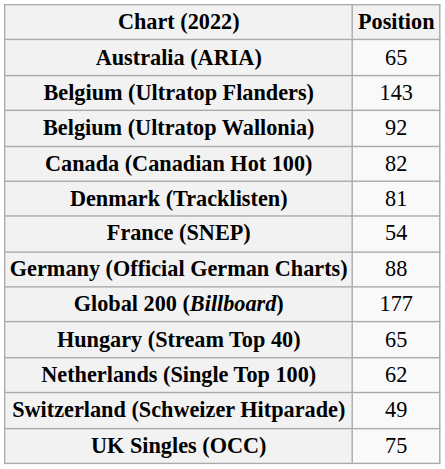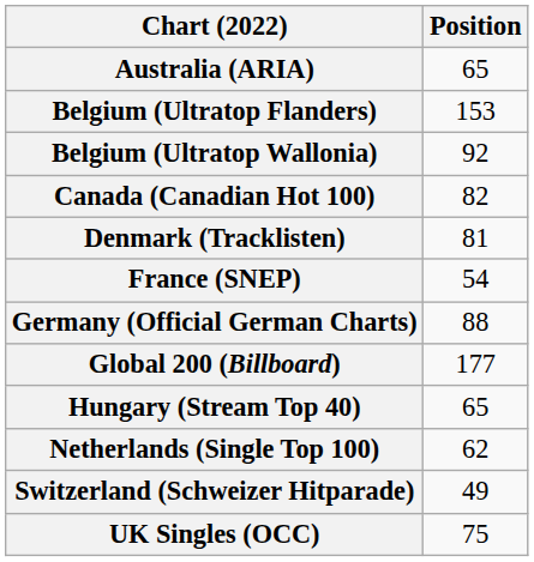 <table class="wikitable sortable plainrowheaders" style="text-align:center">
 <tr>
 <th scope="col">Chart (2022)</th>
 <th scope="col">Position</th>
 </tr>
 <tr>
 <th scope="row">Australia (ARIA)</th>
 <td>65</td>
 </tr>
 <tr>
 <th scope="row">Belgium (Ultratop Flanders)</th>
-<td>143</td>
+<td>153</td>
 </tr>
 <tr>
 <th scope="row">Belgium (Ultratop Wallonia)</th>
 <td>92</td>
 </tr>
 <tr>
 <th scope="row">Canada (Canadian Hot 100)</th>
 <td>82</td>
 </tr>
 <tr>
 <th scope="row">Denmark (Tracklisten)</th>
 <td>81</td>
 </tr>
 <tr>
 <th scope="row">France (SNEP)</th>
 <td>54</td>
 </tr>
 <tr>
 <th scope="row">Germany (Official German Charts)</th>
 <td>88</td>
 </tr>
 <tr>
 <th scope="row">Global 200 (<em>Billboard</em>)</th>
 <td>177</td>
 </tr>
 <tr>
 <th scope="row">Hungary (Stream Top 40)</th>
 <td>65</td>
 </tr>
 <tr>
 <th scope="row">Netherlands (Single Top 100)</th>
 <td>62</td>
 </tr>
 <tr>
 <th scope="row">Switzerland (Schweizer Hitparade)</th>
 <td>49</td>
 </tr>
 <tr>
 <th scope="row">UK Singles (OCC)</th>
 <td>75</td>
 </tr>
 </table>
